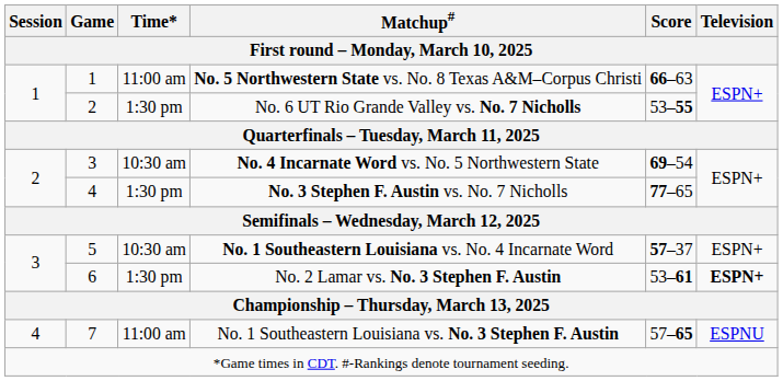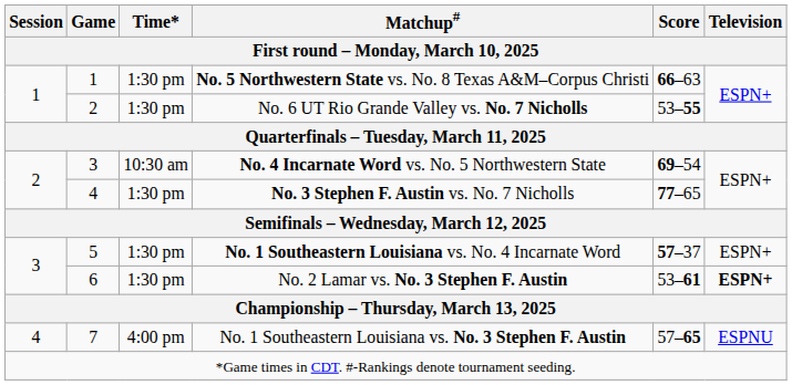 <table class="wikitable" style="font-size: 95%;text-align:center">
 <tr>
 <th>Session</th>
 <th>Game</th>
 <th>Time*</th>
 <th>Matchup<sup>#</sup></th>
 <th>Score</th>
 <th>Television</th>
 </tr>
 <tr>
 <th colspan="6">First round – Monday, March 10, 2025</th>
 </tr>
 <tr>
 <td rowspan="2">1</td>
 <td>1</td>
-<td>11:00 am</td>
+<td>1:30 pm</td>
 <td><strong>No. 5 Northwestern State</strong> vs. No. 8 Texas A&M–Corpus Christi</td>
 <td><strong>66</strong>–63</td>
 <td rowspan="2"><a href='#'>ESPN+</a></td>
 </tr>
 <tr>
 <td>2</td>
 <td>1:30 pm</td>
 <td>No. 6 UT Rio Grande Valley vs. <strong>No. 7 Nicholls</strong></td>
 <td>53–<strong>55</strong></td>
 </tr>
 <tr>
 <th colspan="6">Quarterfinals – Tuesday, March 11, 2025</th>
 </tr>
 <tr>
 <td rowspan="2">2</td>
 <td>3</td>
 <td>10:30 am</td>
 <td><strong>No. 4 Incarnate Word</strong> vs. No. 5 Northwestern State</td>
 <td><strong>69</strong>–54</td>
 <td rowspan="2">ESPN+</td>
 </tr>
 <tr>
 <td>4</td>
 <td>1:30 pm</td>
 <td><strong>No. 3 Stephen F. Austin</strong> vs. No. 7 Nicholls</td>
 <td><strong>77</strong>–65</td>
 </tr>
 <tr>
 <th colspan="6">Semifinals – Wednesday, March 12, 2025</th>
 </tr>
 <tr>
 <td rowspan="2">3</td>
 <td>5</td>
-<td>10:30 am</td>
+<td>1:30 pm</td>
 <td><strong>No. 1 Southeastern Louisiana</strong> vs. No. 4 Incarnate Word</td>
 <td><strong>57</strong>–37</td>
 <td rowspan="1">ESPN+</td>
 </tr>
 <tr>
 <td>6</td>
 <td>1:30 pm</td>
 <td>No. 2 Lamar vs. <strong>No. 3 Stephen F. Austin</strong></td>
 <td>53–<strong>61</strong></td>
 <td rowspan="1"><strong>ESPN+</strong></td>
 </tr>
 <tr>
 <th colspan="6">Championship – Thursday, March 13, 2025</th>
 </tr>
 <tr>
 <td rowspan="1">4</td>
 <td>7</td>
-<td>11:00 am</td>
+<td>4:00 pm</td>
 <td>No. 1 Southeastern Louisiana vs. <strong>No. 3 Stephen F. Austin</strong></td>
 <td>57–<strong>65</strong></td>
 <td rowspan="1"><a href='#'>ESPNU</a></td>
 </tr>
 <tr>
 <td colspan="6"><small>*Game times in <a href='#'>CDT</a>. #-Rankings denote tournament seeding.</small></td>
 </tr>
 </table>
